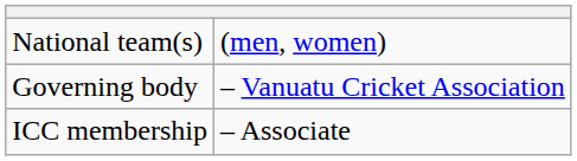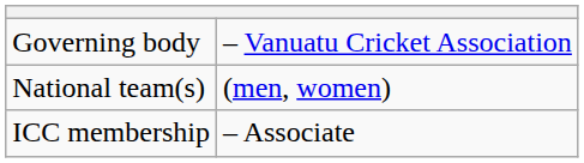 <table class="wikitable floatright">
 <tr>
 <th colspan="2"></th>
+</tr>
+<tr>
+<td>Governing body</td>
+<td> – <a href='#'>Vanuatu Cricket Association</a></td>
 </tr>
 <tr>
 <td>National team(s)</td>
 <td> (<a href='#'>men</a>, <a href='#'>women</a>)</td>
 </tr>
 <tr>
-<td>Governing body</td>
-<td> – <a href='#'>Vanuatu Cricket Association</a></td>
-</tr>
-<tr>
 <td>ICC membership</td>
 <td> – Associate</td>
 </tr>
 </table>
